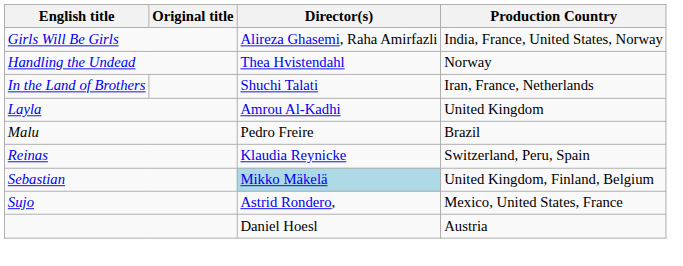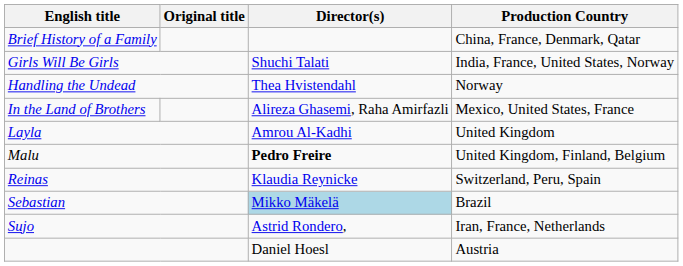 <table class="wikitable plainrowheaders" style="margin-bottom:4px">
 <tr>
 <th scope="col">English title</th>
 <th scope="col">Original title</th>
 <th scope="col">Director(s)</th>
 <th scope="col">Production Country</th>
 </tr>
 <tr>
+<td scope="row"><em><a href='#'>Brief History of a Family</a></em></td>
+<td></td>
+<td></td>
+<td>China, France, Denmark, Qatar</td>
+</tr>
+<tr>
 <td colspan="2" scope="row"><a href='#'><em>Girls Will Be Girls</em></a></td>
-<td><a href='#'>Alireza Ghasemi</a>, Raha Amirfazli</td>
+<td><a href='#'>Shuchi Talati</a></td>
 <td>India, France, United States, Norway</td>
 </tr>
 <tr>
 <td colspan="2" scope="row"><em><a href='#'>Handling the Undead</a></em></td>
 <td><a href='#'>Thea Hvistendahl</a></td>
 <td>Norway</td>
 </tr>
 <tr>
 <td scope="row"><em><a href='#'>In the Land of Brothers</a></em></td>
 <td></td>
-<td><a href='#'>Shuchi Talati</a></td>
-<td>Iran, France, Netherlands</td>
+<td><a href='#'>Alireza Ghasemi</a>, Raha Amirfazli</td>
+<td>Mexico, United States, France</td>
 </tr>
 <tr>
 <td colspan="2" scope="row"><em><a href='#'>Layla</a></em></td>
 <td><a href='#'>Amrou Al-Kadhi</a></td>
 <td>United Kingdom</td>
 </tr>
 <tr>
 <td colspan="2" scope="row"><em>Malu</em></td>
-<td>Pedro Freire</td>
-<td>Brazil</td>
+<td><strong>Pedro Freire</strong></td>
+<td>United Kingdom, Finland, Belgium</td>
 </tr>
 <tr>
 <td colspan="2" scope="row"><em><a href='#'>Reinas</a></em></td>
 <td><a href='#'>Klaudia Reynicke</a></td>
 <td>Switzerland, Peru, Spain</td>
 </tr>
 <tr>
 <td colspan="2" scope="row"><em><a href='#'>Sebastian</a></em></td>
 <td style="background: lightblue;"><a href='#'>Mikko Mäkelä</a></td>
-<td>United Kingdom, Finland, Belgium</td>
+<td>Brazil</td>
 </tr>
 <tr>
 <td colspan="2" scope="row"><em><a href='#'>Sujo</a></em></td>
 <td><a href='#'>Astrid Rondero</a>, </td>
-<td>Mexico, United States, France</td>
+<td>Iran, France, Netherlands</td>
 </tr>
 <tr>
 <td colspan="2" scope="row"></td>
 <td>Daniel Hoesl</td>
 <td>Austria</td>
 </tr>
 </table>
